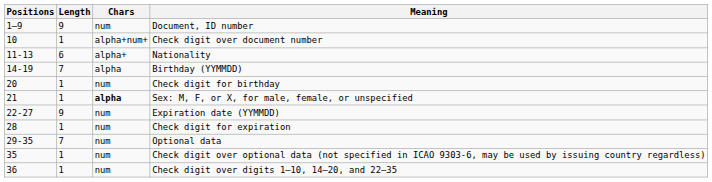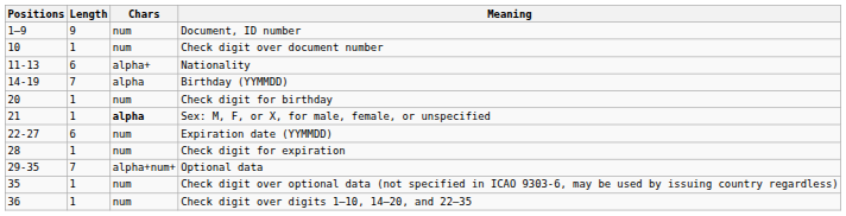 <table class="wikitable">
 <tr>
 <th>Positions</th>
 <th>Length</th>
 <th>Chars</th>
 <th>Meaning</th>
 </tr>
 <tr>
 <td>1–9</td>
 <td>9</td>
 <td>num</td>
 <td>Document, ID number</td>
 </tr>
 <tr>
 <td>10</td>
 <td>1</td>
-<td>alpha+num+</td>
+<td>num</td>
 <td>Check digit over document number</td>
 </tr>
 <tr>
 <td>11-13</td>
 <td>6</td>
 <td>alpha+</td>
 <td>Nationality</td>
 </tr>
 <tr>
 <td>14-19</td>
 <td>7</td>
 <td>alpha</td>
 <td>Birthday (YYMMDD)</td>
 </tr>
 <tr>
 <td>20</td>
 <td>1</td>
 <td>num</td>
 <td>Check digit for birthday</td>
 </tr>
 <tr>
 <td>21</td>
 <td>1</td>
 <td><strong>alpha</strong></td>
 <td>Sex: M, F, or X, for male, female, or unspecified</td>
 </tr>
 <tr>
 <td>22-27</td>
-<td>9</td>
+<td>6</td>
 <td>num</td>
 <td>Expiration date (YYMMDD)</td>
 </tr>
 <tr>
 <td>28</td>
 <td>1</td>
 <td>num</td>
 <td>Check digit for expiration</td>
 </tr>
 <tr>
 <td>29-35</td>
 <td>7</td>
-<td>num</td>
+<td>alpha+num+</td>
 <td>Optional data</td>
 </tr>
 <tr>
 <td>35</td>
 <td>1</td>
 <td>num</td>
 <td>Check digit over optional data (not specified in ICAO 9303-6, may be used by issuing country regardless)</td>
 </tr>
 <tr>
 <td>36</td>
 <td>1</td>
 <td>num</td>
 <td>Check digit over digits 1–10, 14–20, and 22–35</td>
 </tr>
 </table>
